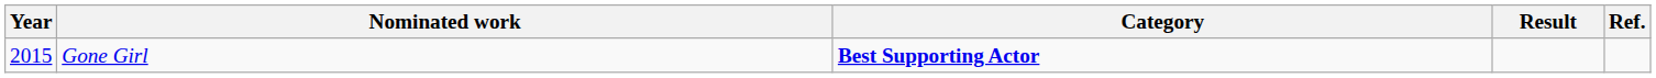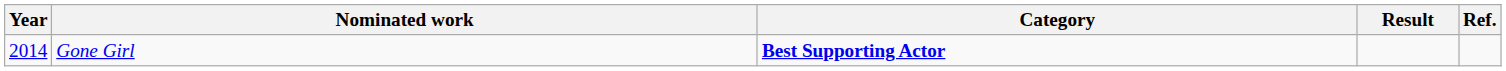 <table class=wikitable>
 <tr>
 <th scope="col" style="width:1em;">Year</th>
 <th scope="col" style="width:39em;">Nominated work</th>
 <th scope="col" style="width:33em;">Category</th>
 <th scope="col" style="width:5em;">Result</th>
 <th scope="col" style="width:1em;">Ref.</th>
 </tr>
 <tr>
-<td><a href='#'>2015</a></td>
+<td><a href='#'>2014</a></td>
 <td><em><a href='#'>Gone Girl</a></em></td>
 <td><strong><a href='#'>Best Supporting Actor</a></strong></td>
 <td></td>
 <td style="text-align:center;"></td>
 </tr>
 </table>
